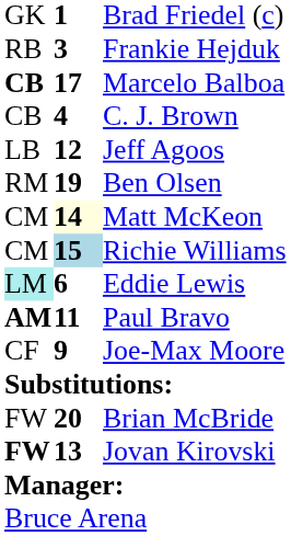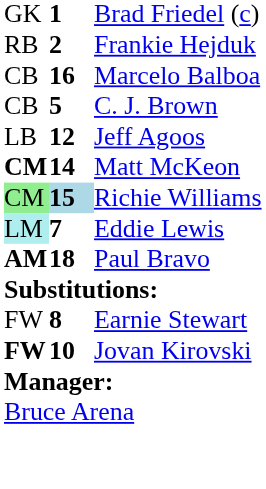 <table style="font-size: 90%" cellspacing="0" cellpadding="0">
 <tr>
 <th width=25></th>
 <th width=25></th>
 </tr>
 <tr>
 <td>GK</td>
 <td><strong>1</strong></td>
 <td><a href='#'>Brad Friedel</a> (<a href='#'>c</a>)</td>
 </tr>
 <tr>
 <td>RB</td>
-<td><strong>3</strong></td>
+<td><strong>2</strong></td>
 <td><a href='#'>Frankie Hejduk</a></td>
 <td></td>
 </tr>
 <tr>
-<td><strong>CB</strong></td>
-<td><strong>17</strong></td>
+<td>CB</td>
+<td><strong>16</strong></td>
 <td><a href='#'>Marcelo Balboa</a></td>
 </tr>
 <tr>
 <td>CB</td>
-<td><strong>4</strong></td>
+<td><strong>5</strong></td>
 <td><a href='#'>C. J. Brown</a></td>
 </tr>
 <tr>
 <td>LB</td>
 <td><strong>12</strong></td>
 <td><a href='#'>Jeff Agoos</a></td>
 <td></td>
 </tr>
 <tr>
-<td>RM</td>
-<td><strong>19</strong></td>
-<td><a href='#'>Ben Olsen</a></td>
-<td></td>
-<td></td>
-</tr>
-<tr>
-<td>CM</td>
-<td style="background: lightyellow;"><strong>14</strong></td>
+<td><strong>CM</strong></td>
+<td><strong>14</strong></td>
 <td><a href='#'>Matt McKeon</a></td>
 </tr>
 <tr>
-<td>CM</td>
+<td style="background: lightgreen;">CM</td>
 <td style="background: lightblue;"><strong>15</strong></td>
 <td><a href='#'>Richie Williams</a></td>
 </tr>
 <tr>
 <td style="background: paleturquoise;">LM</td>
-<td><strong>6</strong></td>
+<td><strong>7</strong></td>
 <td><a href='#'>Eddie Lewis</a></td>
 </tr>
 <tr>
 <td><strong>AM</strong></td>
-<td><strong>11</strong></td>
+<td><strong>18</strong></td>
 <td><a href='#'>Paul Bravo</a></td>
-<td></td>
-<td></td>
-</tr>
-<tr>
-<td>CF</td>
-<td><strong>9</strong></td>
-<td><a href='#'>Joe-Max Moore</a></td>
 <td></td>
 <td></td>
 </tr>
 <tr>
 <td colspan=3><strong>Substitutions:</strong></td>
 </tr>
 <tr>
 <td>FW</td>
-<td><strong>20</strong></td>
-<td><a href='#'>Brian McBride</a></td>
+<td><strong>8</strong></td>
+<td><a href='#'>Earnie Stewart</a></td>
 <td></td>
 <td></td>
 </tr>
 <tr>
 <td><strong>FW</strong></td>
-<td><strong>13</strong></td>
+<td><strong>10</strong></td>
 <td><a href='#'>Jovan Kirovski</a></td>
 <td></td>
 <td></td>
 </tr>
 <tr>
 <td colspan=3><strong>Manager:</strong></td>
 </tr>
 <tr>
 <td colspan=3><a href='#'>Bruce Arena</a></td>
 </tr>
 </table>
